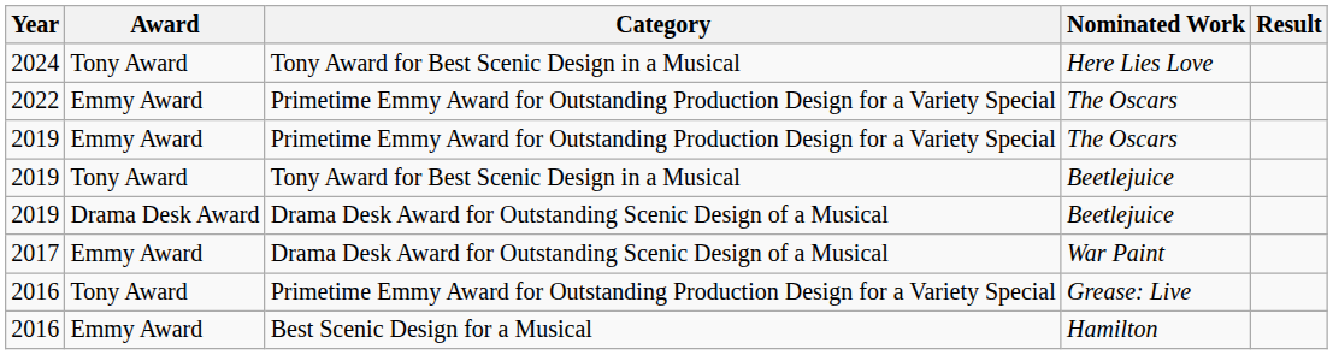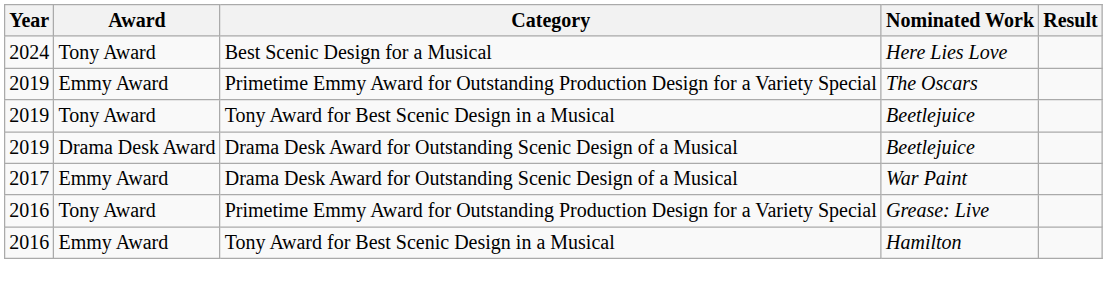 <table class="wikitable">
 <tr>
 <th>Year</th>
 <th>Award</th>
 <th>Category</th>
 <th>Nominated Work</th>
 <th>Result</th>
 </tr>
 <tr>
 <td>2024</td>
 <td>Tony Award</td>
-<td>Tony Award for Best Scenic Design in a Musical</td>
+<td>Best Scenic Design for a Musical</td>
 <td><em>Here Lies Love</em></td>
-<td></td>
-</tr>
-<tr>
-<td>2022</td>
-<td>Emmy Award</td>
-<td>Primetime Emmy Award for Outstanding Production Design for a Variety Special</td>
-<td><em>The Oscars</em></td>
 <td></td>
 </tr>
 <tr>
 <td>2019</td>
 <td>Emmy Award</td>
 <td>Primetime Emmy Award for Outstanding Production Design for a Variety Special</td>
 <td><em>The Oscars</em></td>
 <td></td>
 </tr>
 <tr>
 <td>2019</td>
 <td>Tony Award</td>
 <td>Tony Award for Best Scenic Design in a Musical</td>
 <td><em>Beetlejuice</em></td>
 <td></td>
 </tr>
 <tr>
 <td>2019</td>
 <td>Drama Desk Award</td>
 <td>Drama Desk Award for Outstanding Scenic Design of a Musical</td>
 <td><em>Beetlejuice</em></td>
 <td></td>
 </tr>
 <tr>
 <td>2017</td>
 <td>Emmy Award</td>
 <td>Drama Desk Award for Outstanding Scenic Design of a Musical</td>
 <td><em>War Paint</em></td>
 <td></td>
 </tr>
 <tr>
 <td>2016</td>
 <td>Tony Award</td>
 <td>Primetime Emmy Award for Outstanding Production Design for a Variety Special</td>
 <td><em>Grease: Live</em></td>
 <td></td>
 </tr>
 <tr>
 <td>2016</td>
 <td>Emmy Award</td>
-<td>Best Scenic Design for a Musical</td>
+<td>Tony Award for Best Scenic Design in a Musical</td>
 <td><em>Hamilton</em></td>
 <td></td>
 </tr>
 </table>
